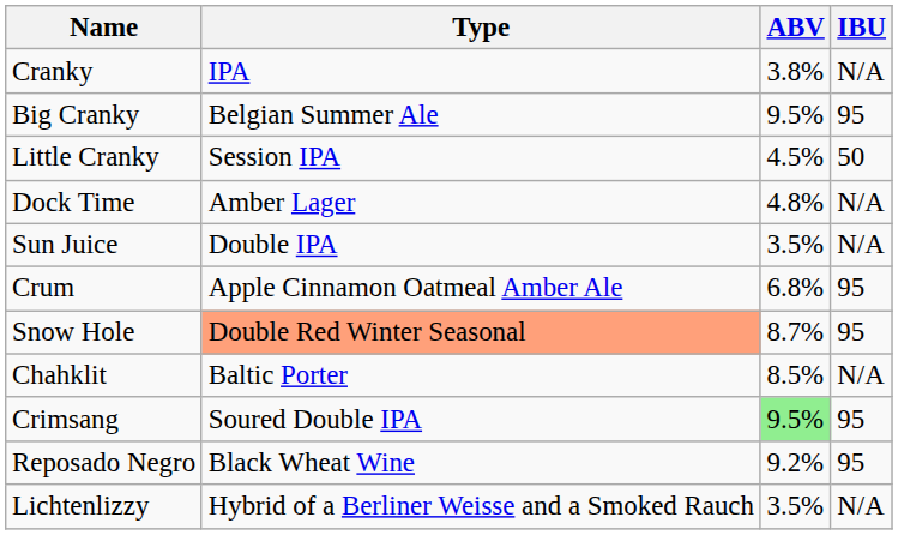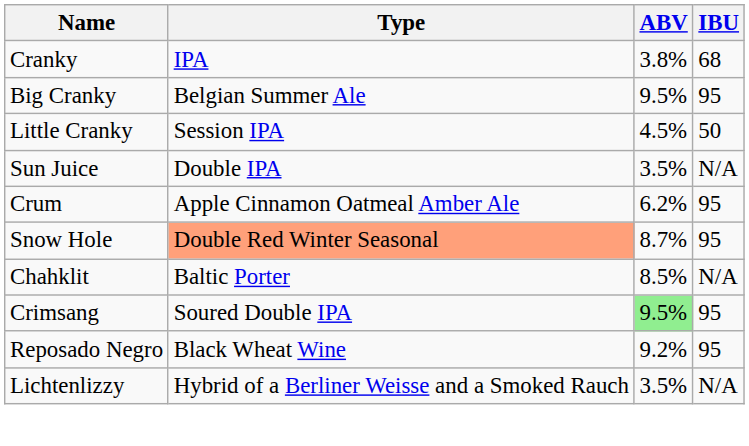 <table class="wikitable">
 <tr>
 <th>Name</th>
 <th>Type</th>
 <th><a href='#'>ABV</a></th>
 <th><a href='#'>IBU</a></th>
 </tr>
 <tr>
 <td>Cranky</td>
 <td><a href='#'>IPA</a></td>
 <td>3.8%</td>
-<td>N/A</td>
+<td>68</td>
 </tr>
 <tr>
 <td>Big Cranky</td>
 <td>Belgian Summer <a href='#'>Ale</a></td>
 <td>9.5%</td>
 <td>95</td>
 </tr>
 <tr>
 <td>Little Cranky</td>
 <td>Session <a href='#'>IPA</a></td>
 <td>4.5%</td>
 <td>50</td>
 </tr>
 <tr>
-<td>Dock Time</td>
-<td>Amber <a href='#'>Lager</a></td>
-<td>4.8%</td>
-<td>N/A</td>
-</tr>
-<tr>
 <td>Sun Juice</td>
 <td>Double <a href='#'>IPA</a></td>
 <td>3.5%</td>
 <td>N/A</td>
 </tr>
 <tr>
 <td>Crum</td>
 <td>Apple Cinnamon Oatmeal <a href='#'>Amber Ale</a></td>
-<td>6.8%</td>
+<td>6.2%</td>
 <td>95</td>
 </tr>
 <tr>
 <td>Snow Hole</td>
 <td style="background: lightsalmon;">Double Red Winter Seasonal</td>
 <td>8.7%</td>
 <td>95</td>
 </tr>
 <tr>
 <td>Chahklit</td>
 <td>Baltic <a href='#'>Porter</a></td>
 <td>8.5%</td>
 <td>N/A</td>
 </tr>
 <tr>
 <td>Crimsang</td>
 <td>Soured Double <a href='#'>IPA</a></td>
 <td style="background: lightgreen;">9.5%</td>
 <td>95</td>
 </tr>
 <tr>
 <td>Reposado Negro</td>
 <td>Black Wheat <a href='#'>Wine</a></td>
 <td>9.2%</td>
 <td>95</td>
 </tr>
 <tr>
 <td>Lichtenlizzy</td>
 <td>Hybrid of a <a href='#'>Berliner Weisse</a> and a Smoked Rauch</td>
 <td>3.5%</td>
 <td>N/A</td>
 </tr>
 </table>
